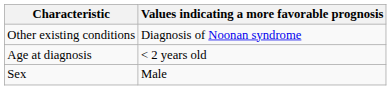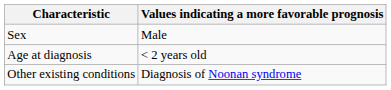 <table class="wikitable">
 <tr>
 <th>Characteristic</th>
 <th>Values indicating a more favorable prognosis</th>
 </tr>
 <tr>
-<td>Other existing conditions</td>
-<td>Diagnosis of <a href='#'>Noonan syndrome</a></td>
+<td>Sex</td>
+<td>Male</td>
 </tr>
 <tr>
 <td>Age at diagnosis</td>
 <td>< 2 years old</td>
 </tr>
 <tr>
-<td>Sex</td>
-<td>Male</td>
+<td>Other existing conditions</td>
+<td>Diagnosis of <a href='#'>Noonan syndrome</a></td>
 </tr>
 </table>
